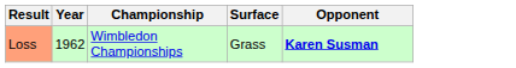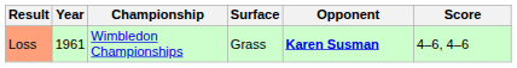 <table class='sortable wikitable'>
 <tr>
 <th>Result</th>
 <th>Year</th>
 <th style="width:160px">Championship</th>
 <th style="width:50px">Surface</th>
 <th style="width:150px">Opponent</th>
+<th style="width:110px" class="unsortable">Score</th>
 </tr>
 <tr style="background:#cfc;">
 <td style="background:#ffa07a;">Loss</td>
-<td>1962</td>
+<td>1961</td>
 <td><a href='#'>Wimbledon Championships</a></td>
 <td>Grass</td>
 <td><strong> <a href='#'>Karen Susman</a></strong></td>
+<td>4–6, 4–6</td>
 </tr>
 </table>
